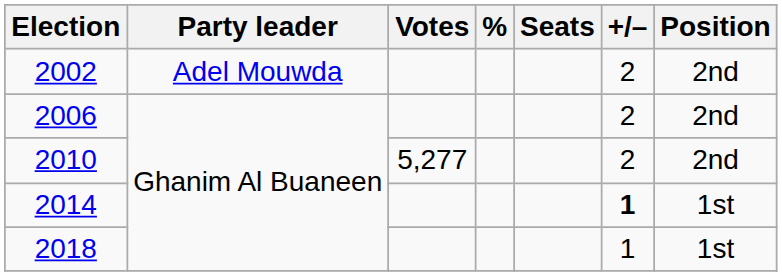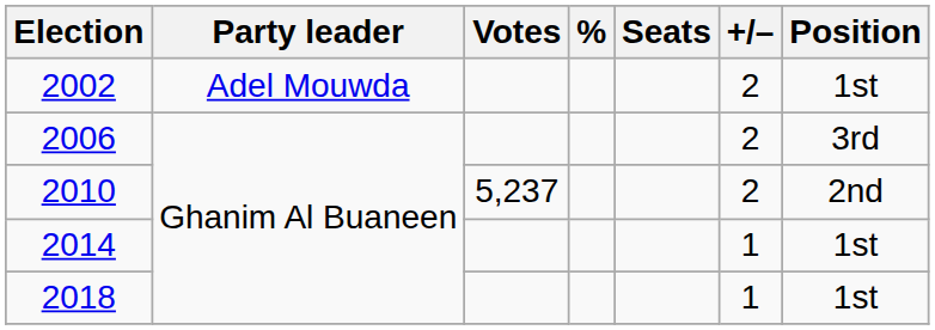 <table class=wikitable style=text-align:center>
 <tr>
 <th>Election</th>
 <th>Party leader</th>
 <th><strong>Votes</strong></th>
 <th><strong>%</strong></th>
 <th><strong>Seats</strong></th>
 <th>+/–</th>
 <th><strong>Position</strong></th>
 </tr>
 <tr>
 <td><a href='#'>2002</a></td>
 <td><a href='#'>Adel Mouwda</a></td>
 <td></td>
 <td></td>
 <td></td>
 <td> 2</td>
-<td> 2nd</td>
+<td> 1st</td>
 </tr>
 <tr>
 <td><a href='#'>2006</a></td>
 <td rowspan="4">Ghanim Al Buaneen</td>
 <td></td>
 <td></td>
 <td></td>
 <td> 2</td>
-<td> 2nd</td>
+<td> 3rd</td>
 </tr>
 <tr>
 <td><a href='#'>2010</a></td>
-<td>5,277</td>
+<td>5,237</td>
 <td></td>
 <td></td>
 <td> 2</td>
 <td> 2nd</td>
 </tr>
 <tr>
 <td><a href='#'>2014</a></td>
 <td></td>
 <td></td>
 <td></td>
-<td><strong> 1</strong></td>
+<td> 1</td>
 <td> 1st</td>
 </tr>
 <tr>
 <td><a href='#'>2018</a></td>
 <td></td>
 <td></td>
 <td></td>
 <td> 1</td>
 <td> 1st</td>
 </tr>
 </table>
